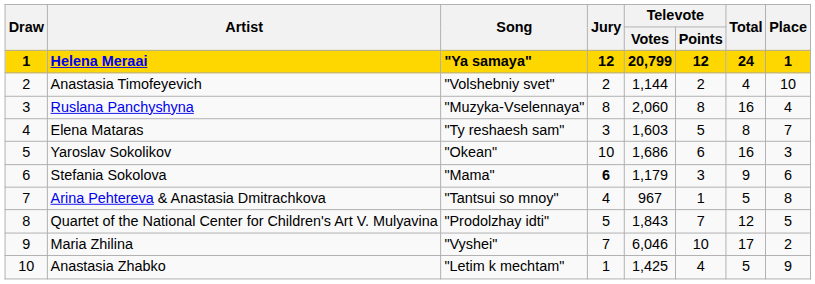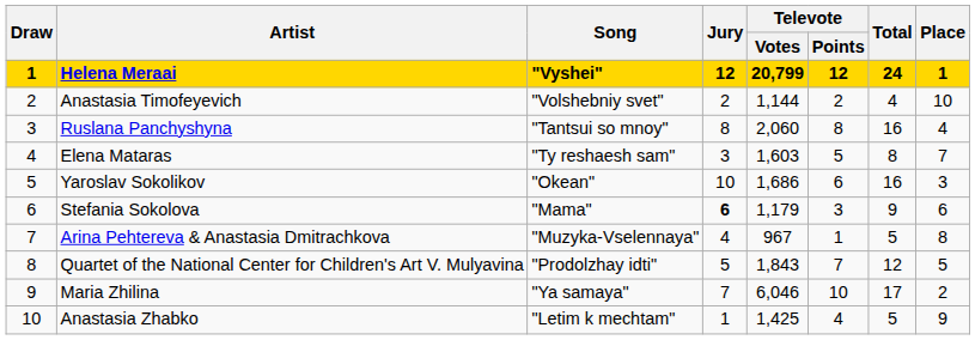 <table class="sortable wikitable" style="margin: 1em auto 1em auto; text-align:center">
 <tr>
 <th rowspan="2">Draw</th>
 <th rowspan="2">Artist</th>
 <th rowspan="2">Song</th>
 <th rowspan="2">Jury</th>
 <th colspan="2">Televote</th>
 <th rowspan="2">Total</th>
 <th rowspan="2">Place</th>
 </tr>
 <tr>
 <th>Votes</th>
 <th>Points</th>
 </tr>
 <tr style="font-weight:bold; background:gold;">
 <td>1</td>
 <td align="left"><a href='#'>Helena Meraai</a></td>
-<td align="left">"Ya samaya" </td>
+<td align="left">"Vyshei" </td>
 <td>12</td>
 <td>20,799</td>
 <td>12</td>
 <td>24</td>
 <td>1</td>
 </tr>
 <tr>
 <td>2</td>
 <td align="left">Anastasia Timofeyevich</td>
 <td align="left">"Volshebniy svet" </td>
 <td>2</td>
 <td>1,144</td>
 <td>2</td>
 <td>4</td>
 <td>10</td>
 </tr>
 <tr>
 <td>3</td>
 <td align="left"><a href='#'>Ruslana Panchyshyna</a></td>
-<td align="left">"Muzyka-Vselennaya" </td>
+<td align="left">"Tantsui so mnoy" </td>
 <td>8</td>
 <td>2,060</td>
 <td>8</td>
 <td>16</td>
 <td>4</td>
 </tr>
 <tr>
 <td>4</td>
 <td align="left">Elena Mataras</td>
 <td align="left">"Ty reshaesh sam" </td>
 <td>3</td>
 <td>1,603</td>
 <td>5</td>
 <td>8</td>
 <td>7</td>
 </tr>
 <tr>
 <td>5</td>
 <td align="left">Yaroslav Sokolikov</td>
 <td align="left">"Okean" </td>
 <td>10</td>
 <td>1,686</td>
 <td>6</td>
 <td>16</td>
 <td>3</td>
 </tr>
 <tr>
 <td>6</td>
 <td align="left">Stefania Sokolova</td>
 <td align="left">"Mama" </td>
 <td><strong>6</strong></td>
 <td>1,179</td>
 <td>3</td>
 <td>9</td>
 <td>6</td>
 </tr>
 <tr>
 <td>7</td>
 <td align="left"><a href='#'>Arina Pehtereva</a> & Anastasia Dmitrachkova</td>
-<td align="left">"Tantsui so mnoy" </td>
+<td align="left">"Muzyka-Vselennaya" </td>
 <td>4</td>
 <td>967</td>
 <td>1</td>
 <td>5</td>
 <td>8</td>
 </tr>
 <tr>
 <td>8</td>
 <td align="left">Quartet of the National Center for Children's Art V. Mulyavina</td>
 <td align="left">"Prodolzhay idti" </td>
 <td>5</td>
 <td>1,843</td>
 <td>7</td>
 <td>12</td>
 <td>5</td>
 </tr>
 <tr>
 <td>9</td>
 <td align="left">Maria Zhilina</td>
-<td align="left">"Vyshei" </td>
+<td align="left">"Ya samaya" </td>
 <td>7</td>
 <td>6,046</td>
 <td>10</td>
 <td>17</td>
 <td>2</td>
 </tr>
 <tr>
 <td>10</td>
 <td align="left">Anastasia Zhabko</td>
 <td align="left">"Letim k mechtam" </td>
 <td>1</td>
 <td>1,425</td>
 <td>4</td>
 <td>5</td>
 <td>9</td>
 </tr>
 </table>
